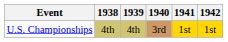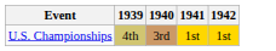 <table class="wikitable">
 <tr>
 <th>Event</th>
-<th>1938</th>
 <th>1939</th>
 <th>1940</th>
 <th>1941</th>
 <th>1942</th>
 </tr>
 <tr>
 <td><a href='#'>U.S. Championships</a></td>
 <td align="center" bgcolor="d1c571">4th</td>
-<td align="center" bgcolor="d1c571">4th</td>
 <td align="center" bgcolor="cc9966">3rd</td>
 <td align="center" bgcolor="gold">1st</td>
 <td align="center" bgcolor="gold">1st</td>
 </tr>
 </table>
